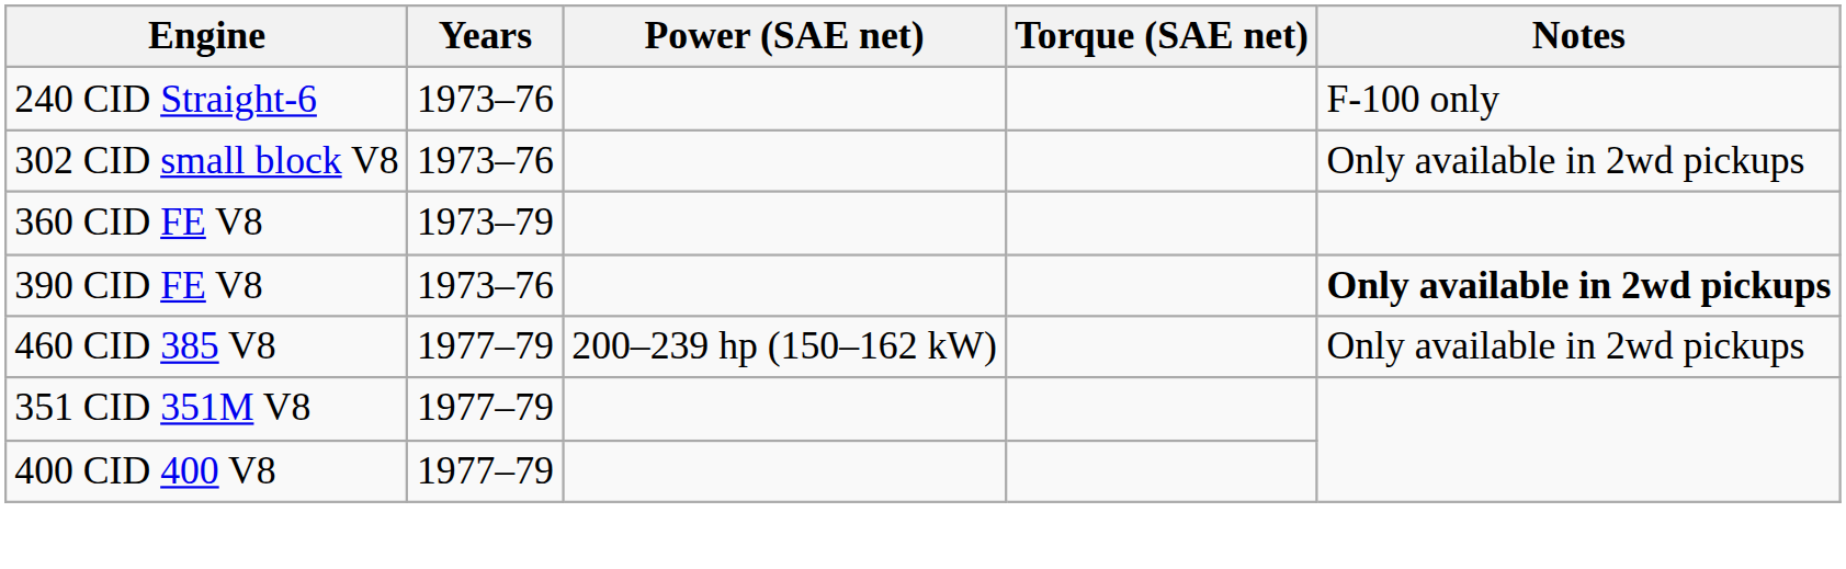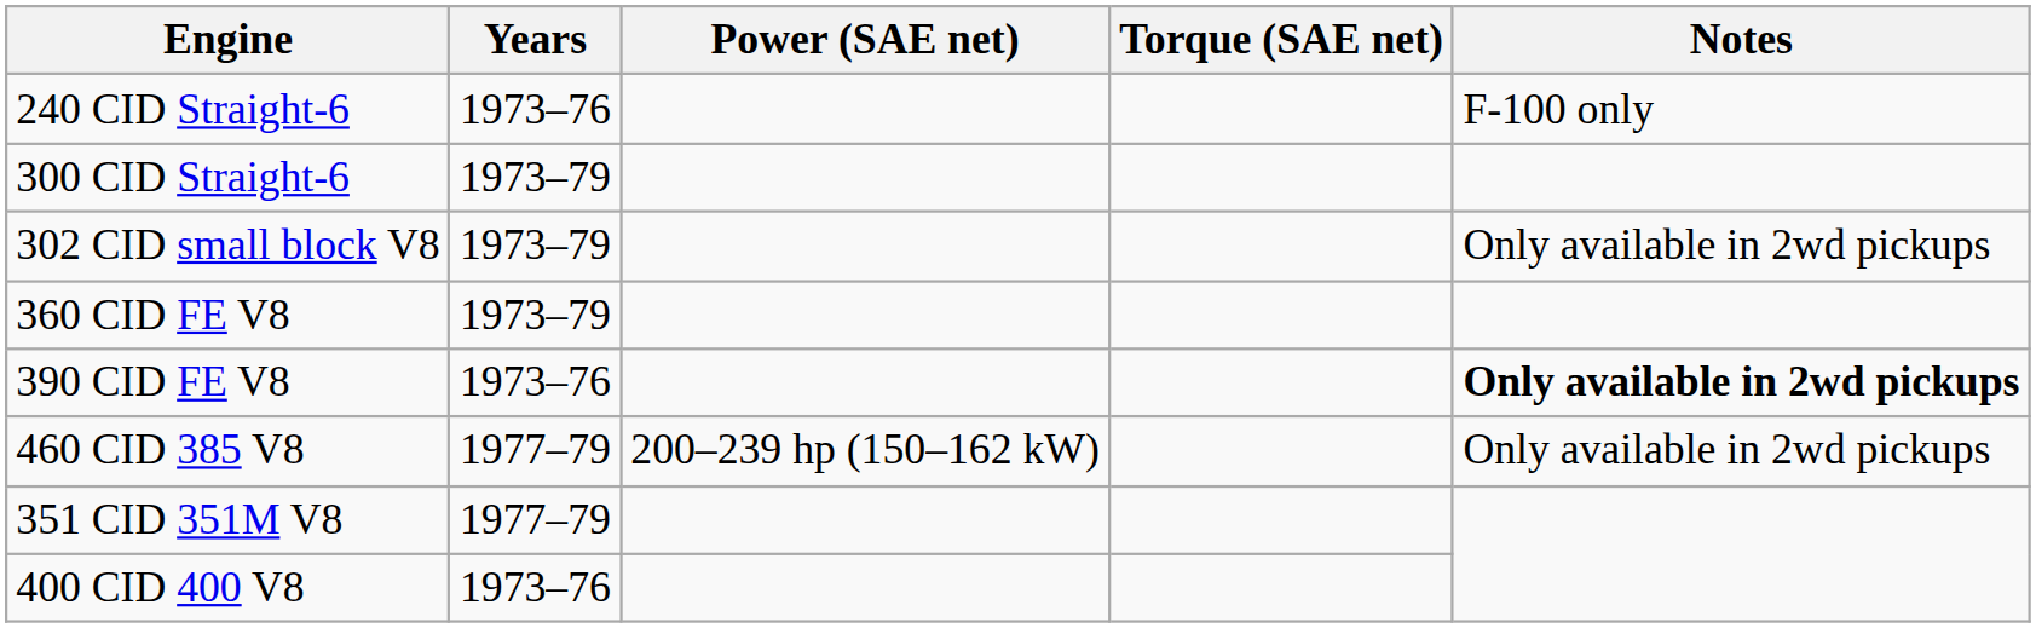 <table class="wikitable">
 <tr>
 <th>Engine</th>
 <th>Years</th>
 <th>Power (SAE net)</th>
 <th>Torque (SAE net)</th>
 <th>Notes</th>
 </tr>
 <tr>
 <td>240 CID <a href='#'>Straight-6</a></td>
 <td>1973–76</td>
 <td></td>
 <td></td>
 <td>F-100 only</td>
 </tr>
 <tr>
+<td>300 CID <a href='#'>Straight-6</a></td>
+<td>1973–79</td>
+<td></td>
+<td></td>
+<td></td>
+</tr>
+<tr>
 <td>302 CID <a href='#'>small block</a> V8</td>
-<td>1973–76</td>
+<td>1973–79</td>
 <td></td>
 <td></td>
 <td>Only available in 2wd pickups</td>
 </tr>
 <tr>
 <td>360 CID <a href='#'>FE</a> V8</td>
 <td>1973–79</td>
 <td></td>
 <td></td>
 <td></td>
 </tr>
 <tr>
 <td>390 CID <a href='#'>FE</a> V8</td>
 <td>1973–76</td>
 <td></td>
 <td></td>
 <td><strong>Only available in 2wd pickups</strong></td>
 </tr>
 <tr>
 <td>460 CID <a href='#'>385</a> V8</td>
 <td>1977–79</td>
 <td>200–239 hp (150–162 kW)</td>
 <td></td>
 <td>Only available in 2wd pickups</td>
 </tr>
 <tr>
 <td>351 CID <a href='#'>351M</a> V8</td>
 <td>1977–79</td>
 <td></td>
 <td></td>
 </tr>
 <tr>
 <td>400 CID <a href='#'>400</a> V8</td>
-<td>1977–79</td>
+<td>1973–76</td>
 <td></td>
 <td></td>
 </tr>
 </table>
